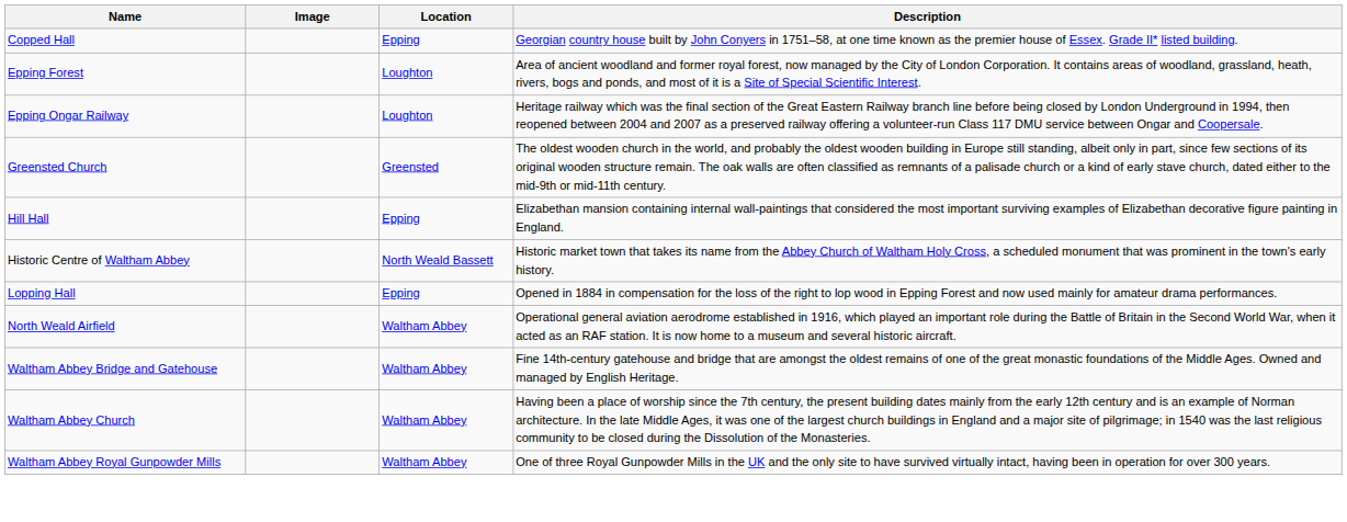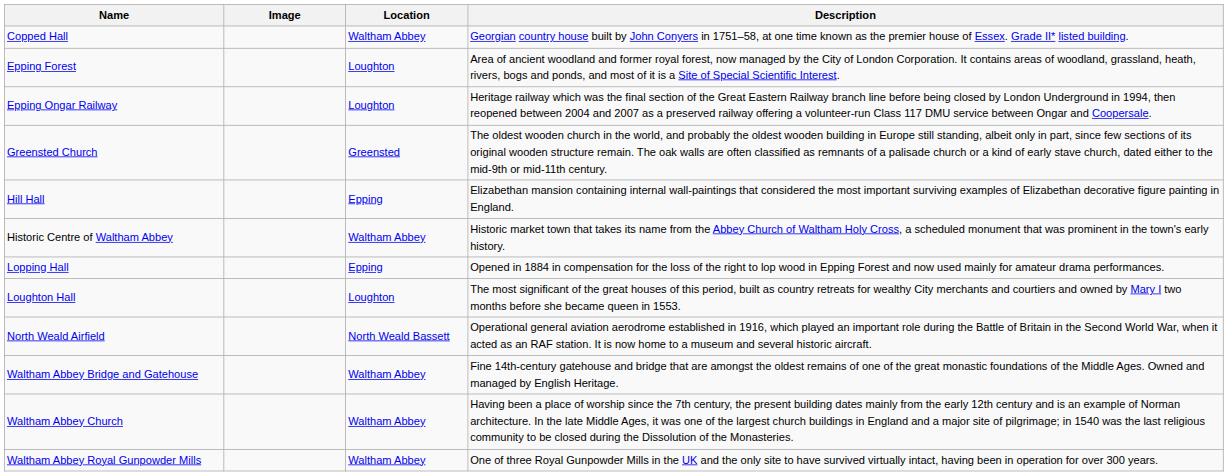 <table class="wikitable sortable" style="font-size:90%;width:100%;border:0px;text-align:left;line-height:150%;">
 <tr>
 <th width="18%">Name</th>
 <th width="10%" class="unsortable">Image</th>
 <th width="10%">Location</th>
 <th width="62%" class="unsortable">Description</th>
 </tr>
 <tr>
 <td><a href='#'>Copped Hall</a></td>
 <td></td>
-<td><a href='#'>Epping</a></td>
+<td><a href='#'>Waltham Abbey</a></td>
 <td><a href='#'>Georgian</a> <a href='#'>country house</a> built by <a href='#'>John Conyers</a> in 1751–58, at one time known as the premier house of <a href='#'>Essex</a>. <a href='#'>Grade II*</a> <a href='#'>listed building</a>.</td>
 </tr>
 <tr>
 <td><a href='#'>Epping Forest</a></td>
 <td></td>
 <td><a href='#'>Loughton</a></td>
 <td>Area of ancient woodland and former royal forest, now managed by the City of London Corporation. It contains areas of woodland, grassland, heath, rivers, bogs and ponds, and most of it is a <a href='#'>Site of Special Scientific Interest</a>.</td>
 </tr>
 <tr>
 <td><a href='#'>Epping Ongar Railway</a></td>
 <td></td>
 <td><a href='#'>Loughton</a></td>
 <td>Heritage railway which was the final section of the Great Eastern Railway branch line before being closed by London Underground in 1994, then reopened between 2004 and 2007 as a preserved railway offering a volunteer-run Class 117 DMU service between Ongar and <a href='#'>Coopersale</a>.</td>
 </tr>
 <tr>
 <td><a href='#'>Greensted Church</a></td>
 <td></td>
 <td><a href='#'>Greensted</a></td>
 <td>The oldest wooden church in the world, and probably the oldest wooden building in Europe still standing, albeit only in part, since few sections of its original wooden structure remain. The oak walls are often classified as remnants of a palisade church or a kind of early stave church, dated either to the mid-9th or mid-11th century.</td>
 </tr>
 <tr>
 <td><a href='#'>Hill Hall</a></td>
 <td></td>
 <td><a href='#'>Epping</a></td>
 <td>Elizabethan mansion containing internal wall-paintings that considered the most important surviving examples of Elizabethan decorative figure painting in England.</td>
 </tr>
 <tr>
 <td>Historic Centre of <a href='#'>Waltham Abbey</a></td>
 <td></td>
-<td><a href='#'>North Weald Bassett</a></td>
+<td><a href='#'>Waltham Abbey</a></td>
 <td>Historic market town that takes its name from the <a href='#'>Abbey Church of Waltham Holy Cross</a>, a scheduled monument that was prominent in the town's early history.</td>
 </tr>
 <tr>
 <td><a href='#'>Lopping Hall</a></td>
 <td></td>
 <td><a href='#'>Epping</a></td>
 <td>Opened in 1884 in compensation for the loss of the right to lop wood in Epping Forest and now used mainly for amateur drama performances.</td>
 </tr>
 <tr>
+<td><a href='#'>Loughton Hall</a></td>
+<td></td>
+<td><a href='#'>Loughton</a></td>
+<td>The most significant of the great houses of this period, built as country retreats for wealthy City merchants and courtiers and owned by <a href='#'>Mary I</a> two months before she became queen in 1553.</td>
+</tr>
+<tr>
 <td><a href='#'>North Weald Airfield</a></td>
 <td></td>
-<td><a href='#'>Waltham Abbey</a></td>
+<td><a href='#'>North Weald Bassett</a></td>
 <td>Operational general aviation aerodrome established in 1916, which played an important role during the Battle of Britain in the Second World War, when it acted as an RAF station. It is now home to a museum and several historic aircraft.</td>
 </tr>
 <tr>
 <td><a href='#'>Waltham Abbey Bridge and Gatehouse</a></td>
 <td></td>
 <td><a href='#'>Waltham Abbey</a></td>
 <td>Fine 14th-century gatehouse and bridge that are amongst the oldest remains of one of the great monastic foundations of the Middle Ages. Owned and managed by English Heritage.</td>
 </tr>
 <tr>
 <td><a href='#'>Waltham Abbey Church</a></td>
 <td></td>
 <td><a href='#'>Waltham Abbey</a></td>
 <td>Having been a place of worship since the 7th century, the present building dates mainly from the early 12th century and is an example of Norman architecture.  In the late Middle Ages, it was one of the largest church buildings in England and a major site of pilgrimage; in 1540 was the last religious community to be closed during the Dissolution of the Monasteries.</td>
 </tr>
 <tr>
 <td><a href='#'>Waltham Abbey Royal Gunpowder Mills</a></td>
 <td></td>
 <td><a href='#'>Waltham Abbey</a></td>
 <td>One of three Royal Gunpowder Mills in the <a href='#'>UK</a> and the only site to have survived virtually intact, having been in operation for over 300 years.</td>
 </tr>
 <tr>
 </tr>
 </table>
